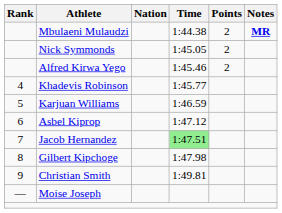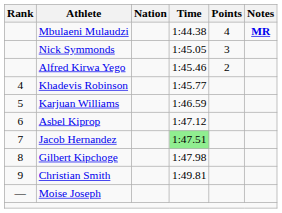 <table class="wikitable mw-datatable sortable" style="text-align:center;">
 <tr>
 <th>Rank</th>
 <th>Athlete</th>
 <th>Nation</th>
 <th>Time</th>
 <th>Points</th>
 <th>Notes</th>
 </tr>
 <tr>
 <td></td>
 <td align=left><a href='#'>Mbulaeni Mulaudzi</a></td>
 <td align=left></td>
 <td>1:44.38</td>
-<td>2</td>
+<td>4</td>
 <td><strong><a href='#'>MR</a></strong></td>
 </tr>
 <tr>
 <td></td>
 <td align=left><a href='#'>Nick Symmonds</a></td>
 <td align=left></td>
 <td>1:45.05</td>
-<td>2</td>
+<td>3</td>
 <td></td>
 </tr>
 <tr>
 <td></td>
 <td align=left><a href='#'>Alfred Kirwa Yego</a></td>
 <td align=left></td>
 <td>1:45.46</td>
 <td>2</td>
 <td></td>
 </tr>
 <tr>
 <td>4</td>
 <td align=left><a href='#'>Khadevis Robinson</a></td>
 <td align=left></td>
 <td>1:45.77</td>
 <td></td>
 <td></td>
 </tr>
 <tr>
 <td>5</td>
 <td align=left><a href='#'>Karjuan Williams</a></td>
 <td align=left></td>
 <td>1:46.59</td>
 <td></td>
 <td></td>
 </tr>
 <tr>
 <td>6</td>
 <td align=left><a href='#'>Asbel Kiprop</a></td>
 <td align=left></td>
 <td>1:47.12</td>
 <td></td>
 <td></td>
 </tr>
 <tr>
 <td>7</td>
 <td align=left><a href='#'>Jacob Hernandez</a></td>
 <td align=left></td>
 <td style="background: lightgreen;">1:47.51</td>
 <td></td>
 <td></td>
 </tr>
 <tr>
 <td>8</td>
 <td align=left><a href='#'>Gilbert Kipchoge</a></td>
 <td align=left></td>
 <td>1:47.98</td>
 <td></td>
 <td></td>
 </tr>
 <tr>
 <td>9</td>
 <td align=left><a href='#'>Christian Smith</a></td>
 <td align=left></td>
 <td>1:49.81</td>
 <td></td>
 <td></td>
 </tr>
 <tr>
 <td>—</td>
 <td align=left><a href='#'>Moise Joseph</a></td>
 <td align=left></td>
 <td></td>
 <td></td>
 <td></td>
 </tr>
 <tr class="sortbottom">
 <td colspan=6></td>
 </tr>
 </table>
